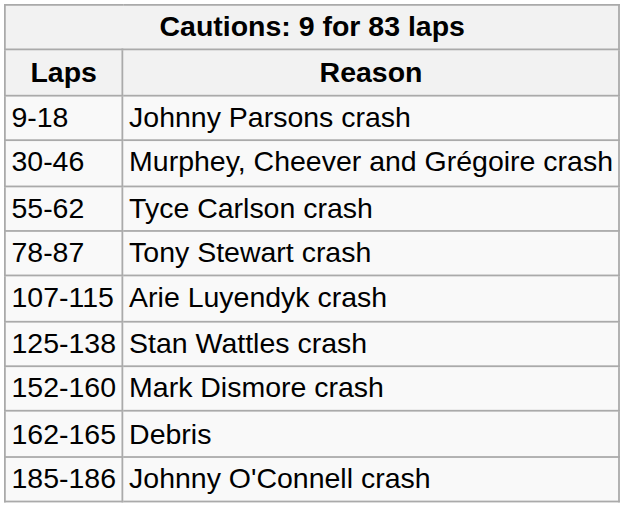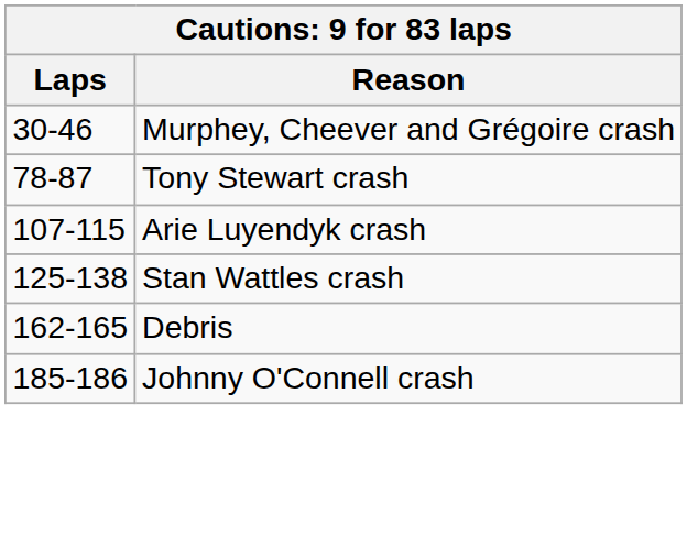 <table class="wikitable">
 <tr>
 <th colspan=2>Cautions: 9 for 83 laps</th>
 </tr>
 <tr>
 <th>Laps</th>
 <th>Reason</th>
 </tr>
 <tr>
-<td>9-18</td>
-<td>Johnny Parsons crash</td>
-</tr>
-<tr>
 <td>30-46</td>
 <td>Murphey, Cheever and Grégoire crash</td>
-</tr>
-<tr>
-<td>55-62</td>
-<td>Tyce Carlson crash</td>
 </tr>
 <tr>
 <td>78-87</td>
 <td>Tony Stewart crash</td>
 </tr>
 <tr>
 <td>107-115</td>
 <td>Arie Luyendyk crash</td>
 </tr>
 <tr>
 <td>125-138</td>
 <td>Stan Wattles crash</td>
 </tr>
 <tr>
-<td>152-160</td>
-<td>Mark Dismore crash</td>
-</tr>
-<tr>
 <td>162-165</td>
 <td>Debris</td>
 </tr>
 <tr>
 <td>185-186</td>
 <td>Johnny O'Connell crash</td>
 </tr>
 </table>
